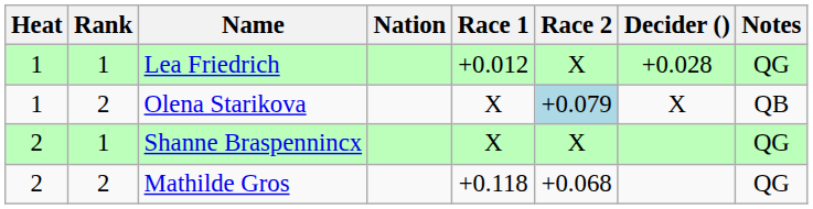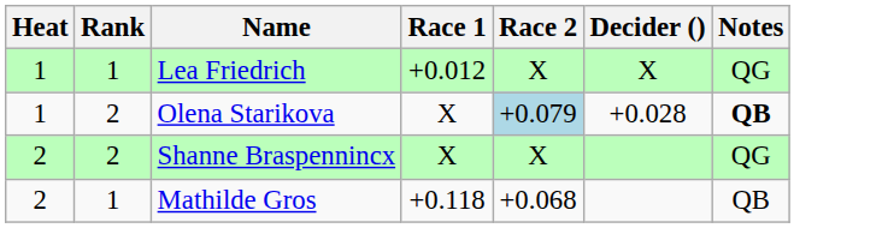 <table class="wikitable sortable" style="text-align:center">
 <tr>
 <th>Heat</th>
 <th>Rank</th>
 <th>Name</th>
-<th>Nation</th>
 <th>Race 1</th>
 <th>Race 2</th>
 <th>Decider ()</th>
 <th>Notes</th>
 </tr>
 <tr bgcolor=bbffbb>
 <td>1</td>
 <td>1</td>
 <td align=left><a href='#'>Lea Friedrich</a></td>
-<td align=left></td>
 <td>+0.012</td>
 <td>X</td>
-<td>+0.028</td>
+<td>X</td>
 <td>QG</td>
 </tr>
 <tr>
 <td>1</td>
 <td>2</td>
 <td align=left><a href='#'>Olena Starikova</a></td>
-<td align=left></td>
 <td>X</td>
 <td style="background: lightblue;">+0.079</td>
-<td>X</td>
-<td>QB</td>
+<td>+0.028</td>
+<td><strong>QB</strong></td>
 </tr>
 <tr bgcolor=bbffbb>
 <td>2</td>
-<td>1</td>
+<td>2</td>
 <td align=left><a href='#'>Shanne Braspennincx</a></td>
-<td align=left></td>
 <td>X</td>
 <td>X</td>
 <td></td>
 <td>QG</td>
 </tr>
 <tr>
 <td>2</td>
-<td>2</td>
+<td>1</td>
 <td align=left><a href='#'>Mathilde Gros</a></td>
-<td align=left></td>
 <td>+0.118</td>
 <td>+0.068</td>
 <td></td>
-<td>QG</td>
+<td>QB</td>
 </tr>
 </table>
